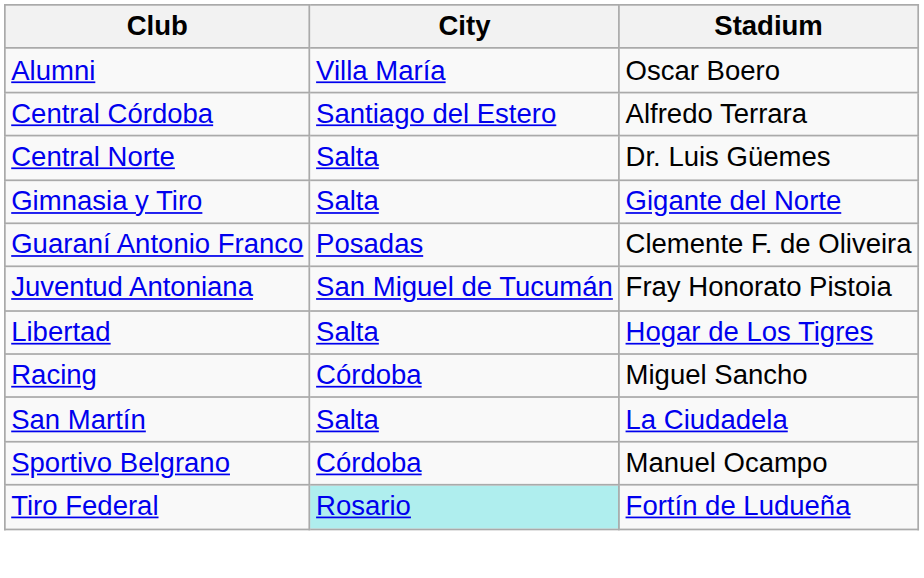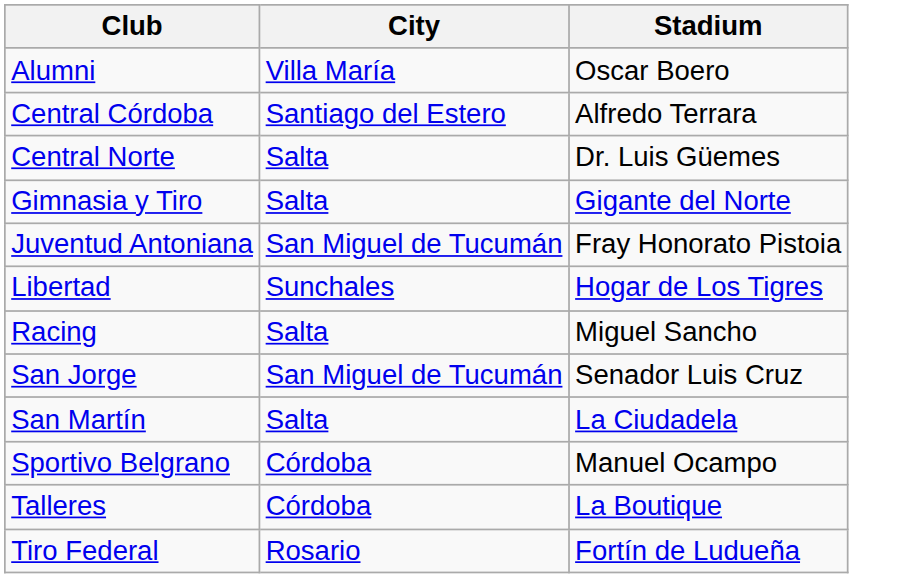 <table class="wikitable sortable">
 <tr>
 <th>Club</th>
 <th>City</th>
 <th>Stadium</th>
 </tr>
 <tr>
 <td> <a href='#'>Alumni</a></td>
 <td><a href='#'>Villa María</a></td>
 <td>Oscar Boero</td>
 </tr>
 <tr>
 <td> <a href='#'>Central Córdoba</a></td>
 <td><a href='#'>Santiago del Estero</a></td>
 <td>Alfredo Terrara</td>
 </tr>
 <tr>
 <td> <a href='#'>Central Norte</a></td>
 <td><a href='#'>Salta</a></td>
 <td>Dr. Luis Güemes</td>
 </tr>
 <tr>
 <td> <a href='#'>Gimnasia y Tiro</a></td>
 <td><a href='#'>Salta</a></td>
 <td><a href='#'>Gigante del Norte</a></td>
 </tr>
 <tr>
-<td> <a href='#'>Guaraní Antonio Franco</a></td>
-<td><a href='#'>Posadas</a></td>
-<td>Clemente F. de Oliveira</td>
-</tr>
-<tr>
 <td> <a href='#'>Juventud Antoniana</a></td>
 <td><a href='#'>San Miguel de Tucumán</a></td>
 <td>Fray Honorato Pistoia</td>
 </tr>
 <tr>
 <td> <a href='#'>Libertad</a></td>
-<td><a href='#'>Salta</a></td>
+<td><a href='#'>Sunchales</a></td>
 <td><a href='#'>Hogar de Los Tigres</a></td>
 </tr>
 <tr>
 <td> <a href='#'>Racing</a></td>
-<td><a href='#'>Córdoba</a></td>
+<td><a href='#'>Salta</a></td>
 <td>Miguel Sancho</td>
+</tr>
+<tr>
+<td> <a href='#'>San Jorge</a></td>
+<td><a href='#'>San Miguel de Tucumán</a></td>
+<td>Senador Luis Cruz</td>
 </tr>
 <tr>
 <td> <a href='#'>San Martín</a></td>
 <td><a href='#'>Salta</a></td>
 <td><a href='#'>La Ciudadela</a></td>
 </tr>
 <tr>
 <td> <a href='#'>Sportivo Belgrano</a></td>
 <td><a href='#'>Córdoba</a></td>
 <td>Manuel Ocampo</td>
 </tr>
 <tr>
+<td> <a href='#'>Talleres</a></td>
+<td><a href='#'>Córdoba</a></td>
+<td><a href='#'>La Boutique</a></td>
+</tr>
+<tr>
 <td> <a href='#'>Tiro Federal</a></td>
-<td style="background: paleturquoise;"><a href='#'>Rosario</a></td>
+<td><a href='#'>Rosario</a></td>
 <td><a href='#'>Fortín de Ludueña</a></td>
 </tr>
 </table>
